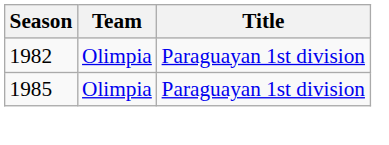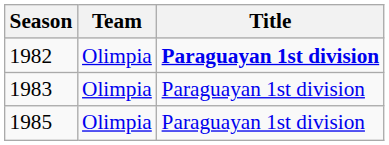 <table class="wikitable">
 <tr>
 <th>Season</th>
 <th>Team</th>
 <th>Title</th>
 </tr>
 <tr>
 <td>1982</td>
 <td><a href='#'>Olimpia</a></td>
+<td><strong><a href='#'>Paraguayan 1st division</a></strong></td>
+</tr>
+<tr>
+<td>1983</td>
+<td><a href='#'>Olimpia</a></td>
 <td><a href='#'>Paraguayan 1st division</a></td>
 </tr>
 <tr>
 <td>1985</td>
 <td><a href='#'>Olimpia</a></td>
 <td><a href='#'>Paraguayan 1st division</a></td>
 </tr>
 </table>
